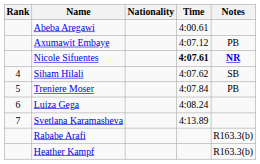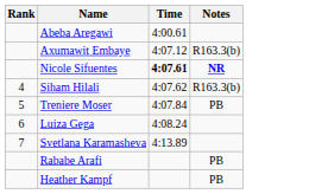 <table class="wikitable sortable" style="text-align:center">
 <tr>
 <th>Rank</th>
 <th>Name</th>
-<th>Nationality</th>
 <th>Time</th>
 <th>Notes</th>
 </tr>
 <tr>
 <td></td>
 <td align=left><a href='#'>Abeba Aregawi</a></td>
-<td align=left></td>
 <td>4:00.61</td>
 <td></td>
 </tr>
 <tr>
 <td></td>
 <td align=left><a href='#'>Axumawit Embaye</a></td>
-<td align=left></td>
 <td>4:07.12</td>
-<td>PB</td>
+<td>R163.3(b)</td>
 </tr>
 <tr>
 <td></td>
 <td align=left><a href='#'>Nicole Sifuentes</a></td>
-<td align=left></td>
 <td><strong>4:07.61</strong></td>
 <td><strong><a href='#'>NR</a></strong></td>
 </tr>
 <tr>
 <td>4</td>
 <td align=left><a href='#'>Siham Hilali</a></td>
-<td align=left></td>
 <td>4:07.62</td>
-<td>SB</td>
+<td>R163.3(b)</td>
 </tr>
 <tr>
 <td>5</td>
 <td align=left><a href='#'>Treniere Moser</a></td>
-<td align=left></td>
 <td>4:07.84</td>
 <td>PB</td>
 </tr>
 <tr>
 <td>6</td>
 <td align=left><a href='#'>Luiza Gega</a></td>
-<td align=left></td>
 <td>4:08.24</td>
 <td></td>
 </tr>
 <tr>
 <td>7</td>
 <td align=left><a href='#'>Svetlana Karamasheva</a></td>
-<td align=left></td>
 <td>4:13.89</td>
 <td></td>
 </tr>
 <tr>
 <td></td>
 <td align=left><a href='#'>Rababe Arafi</a></td>
-<td align=left></td>
 <td></td>
-<td>R163.3(b)</td>
+<td>PB</td>
 </tr>
 <tr>
 <td></td>
 <td align=left><a href='#'>Heather Kampf</a></td>
-<td align=left></td>
 <td></td>
-<td>R163.3(b)</td>
+<td>PB</td>
 </tr>
 </table>
